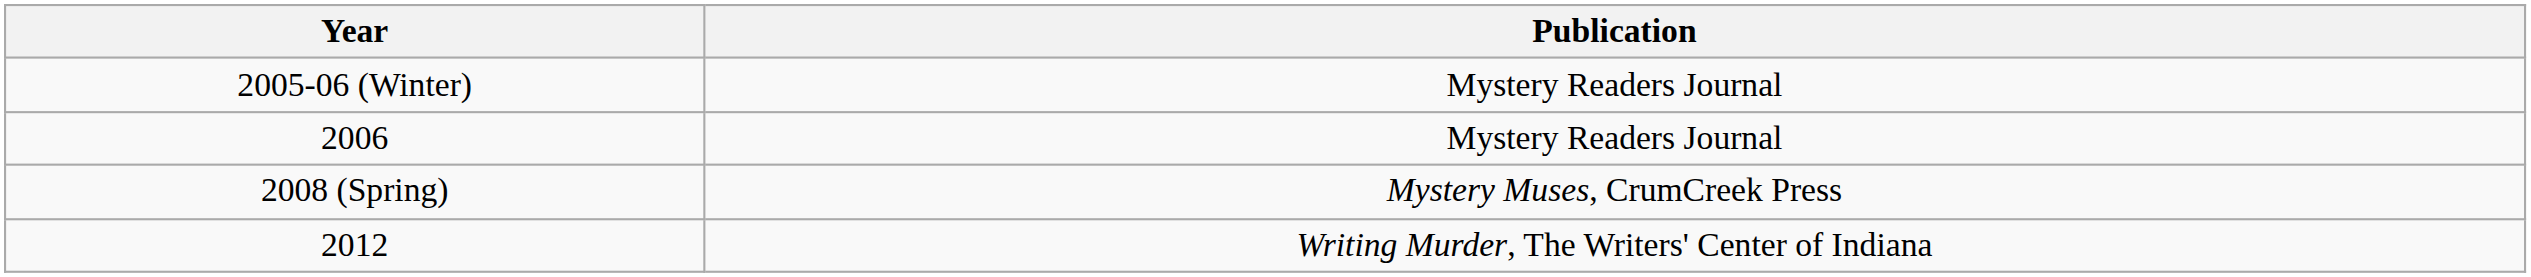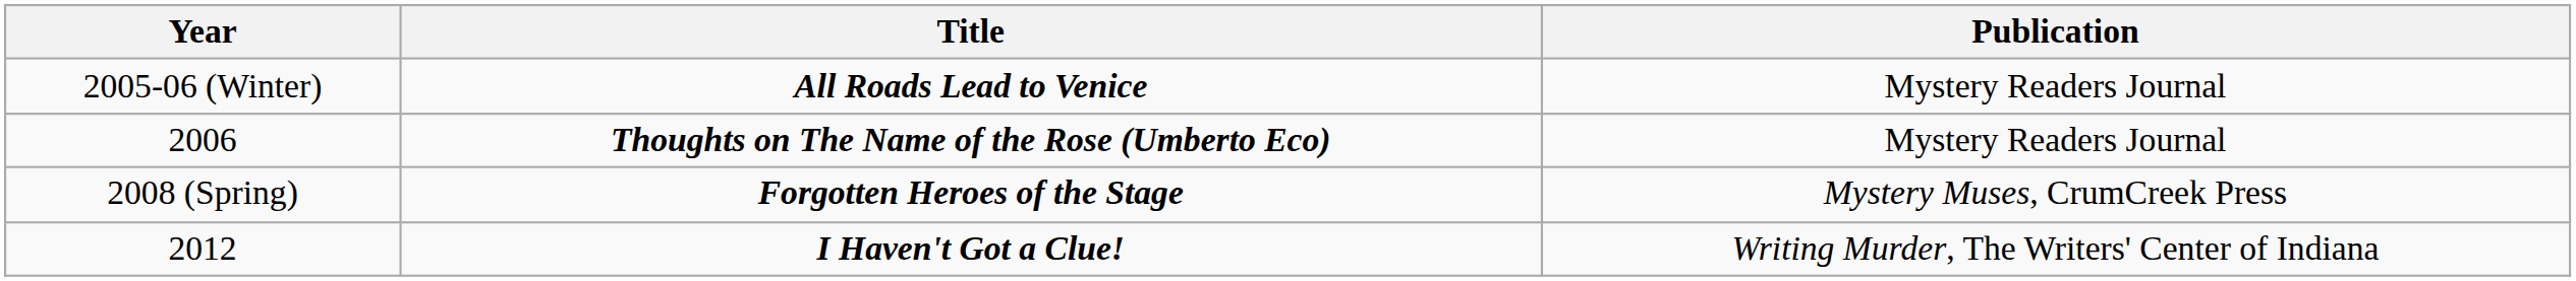 <table class="wikitable" style="text-align:center;width:95%">
 <tr>
 <th>Year</th>
+<th>Title</th>
 <th>Publication</th>
 </tr>
 <tr>
 <td>2005-06 (Winter)</td>
+<td><strong><em>All Roads Lead to Venice</em></strong></td>
 <td>Mystery Readers Journal</td>
 </tr>
 <tr>
 <td>2006</td>
+<td><strong><em>Thoughts on The Name of the Rose (Umberto Eco)</em></strong></td>
 <td>Mystery Readers Journal</td>
 </tr>
 <tr>
 <td>2008 (Spring)</td>
+<td><strong><em>Forgotten Heroes of the Stage</em></strong></td>
 <td><em>Mystery Muses</em>, CrumCreek Press</td>
 </tr>
 <tr>
 <td>2012</td>
+<td><strong><em>I Haven't Got a Clue!</em></strong></td>
 <td><em>Writing Murder</em>, The Writers' Center of Indiana</td>
 </tr>
 </table>
